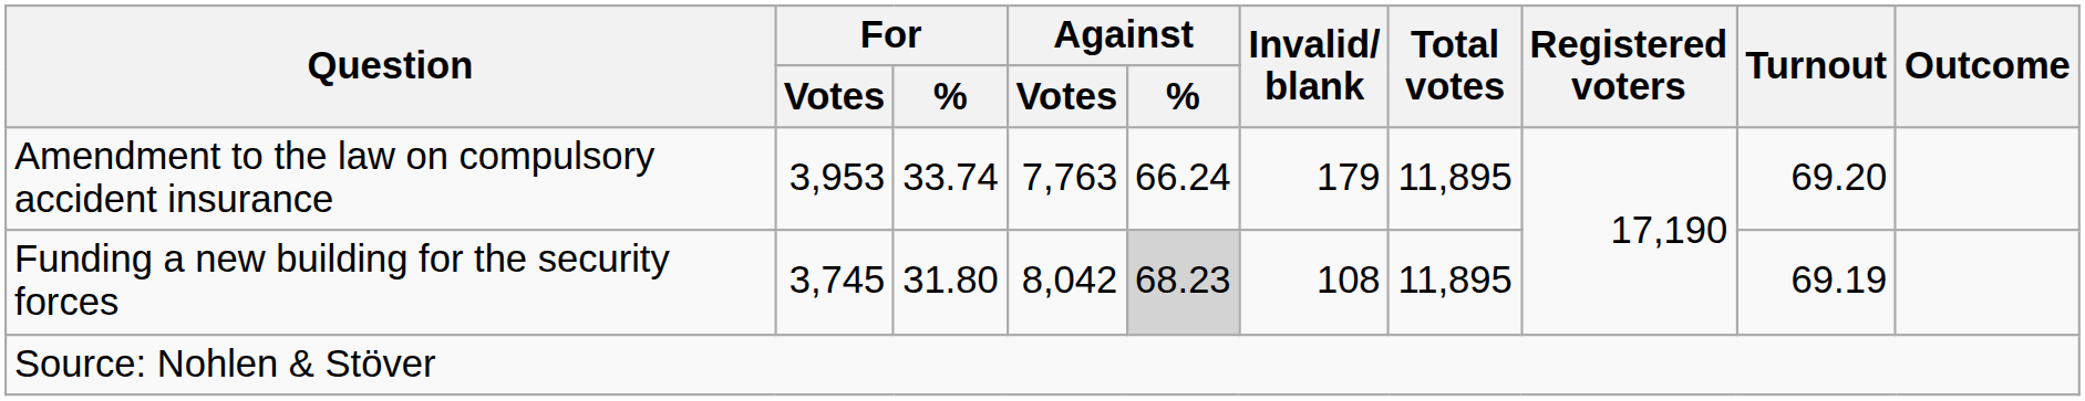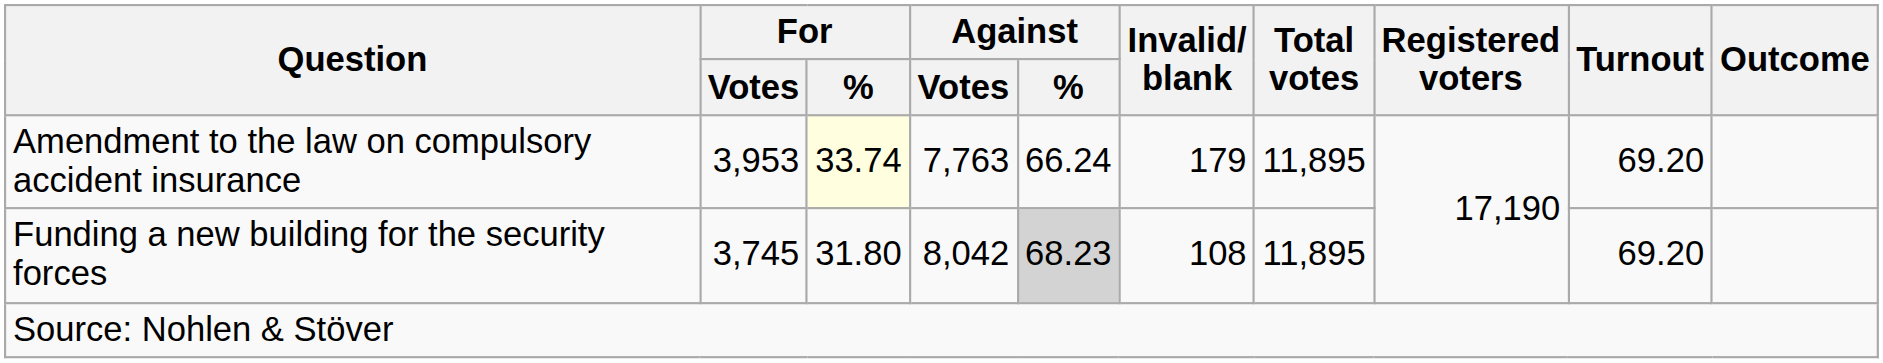 <table class=wikitable style="text-align:right">
 <tr>
 <th rowspan=2>Question</th>
 <th colspan=2>For</th>
 <th colspan=2>Against</th>
 <th rowspan=2>Invalid/<br>blank</th>
 <th rowspan=2>Total<br>votes</th>
 <th rowspan=2>Registered<br>voters</th>
 <th rowspan=2>Turnout</th>
 <th rowspan=2>Outcome</th>
 </tr>
 <tr>
 <th>Votes</th>
 <th>%</th>
 <th>Votes</th>
 <th>%</th>
 </tr>
 <tr>
 <td align=left>Amendment to the law on compulsory accident insurance</td>
 <td>3,953</td>
-<td>33.74</td>
+<td style="background: lightyellow;">33.74</td>
 <td>7,763</td>
 <td>66.24</td>
 <td>179</td>
 <td>11,895</td>
 <td rowspan=2>17,190</td>
 <td>69.20</td>
 <td></td>
 </tr>
 <tr>
 <td align=left>Funding a new building for the security forces</td>
 <td>3,745</td>
 <td>31.80</td>
 <td>8,042</td>
 <td style="background: lightgrey;">68.23</td>
 <td>108</td>
 <td>11,895</td>
-<td>69.19</td>
+<td>69.20</td>
 <td></td>
 </tr>
 <tr>
 <td colspan=12 align=left>Source: Nohlen & Stöver</td>
 </tr>
 </table>
